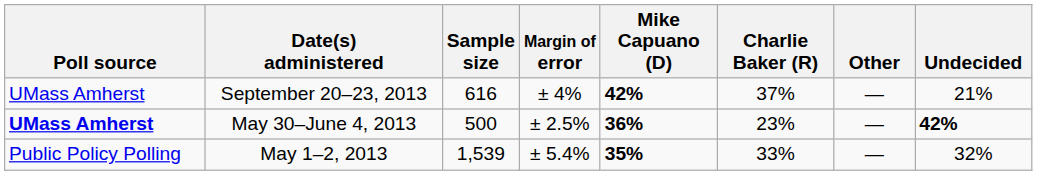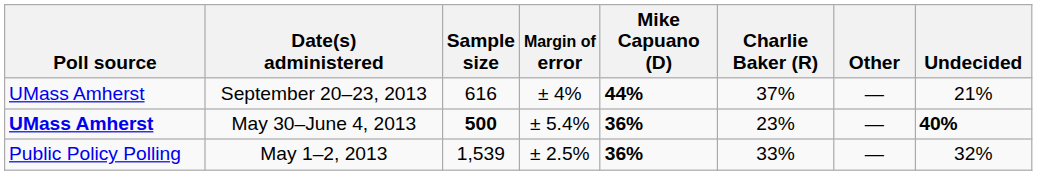 <table class="wikitable">
 <tr valign= bottom>
 <th style="width:160px;">Poll source</th>
 <th style="width:190px;">Date(s)<br>administered</th>
 <th class=small>Sample<br>size</th>
 <th><small>Margin of</small><br>error</th>
 <th style="width:90px;">Mike<br>Capuano (D)</th>
 <th style="width:90px;">Charlie<br>Baker (R)</th>
 <th style="width:60px;">Other</th>
 <th style="width:90px;">Undecided</th>
 </tr>
 <tr>
 <td><a href='#'>UMass Amherst</a></td>
 <td align=center>September 20–23, 2013</td>
 <td align=center>616</td>
 <td align=center>± 4%</td>
-<td><strong>42%</strong></td>
+<td><strong>44%</strong></td>
 <td align=center>37%</td>
 <td align=center>—</td>
 <td align=center>21%</td>
 </tr>
 <tr>
 <td><strong><a href='#'>UMass Amherst</a></strong></td>
 <td align=center>May 30–June 4, 2013</td>
-<td align=center>500</td>
-<td align=center>± 2.5%</td>
+<td align=center><strong>500</strong></td>
+<td align=center>± 5.4%</td>
 <td><strong>36%</strong></td>
 <td align=center>23%</td>
 <td align=center>—</td>
-<td><strong>42%</strong></td>
+<td><strong>40%</strong></td>
 </tr>
 <tr>
 <td><a href='#'>Public Policy Polling</a></td>
 <td align=center>May 1–2, 2013</td>
 <td align=center>1,539</td>
-<td align=center>± 5.4%</td>
-<td><strong>35%</strong></td>
+<td align=center>± 2.5%</td>
+<td><strong>36%</strong></td>
 <td align=center>33%</td>
 <td align=center>—</td>
 <td align=center>32%</td>
 </tr>
 </table>
